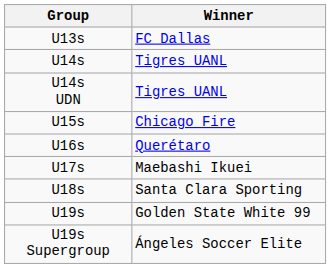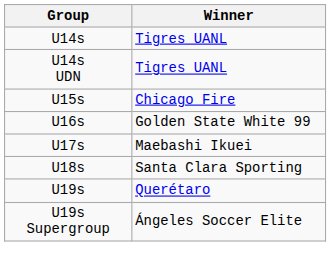 <table class="wikitable" style="font-size: 100%; text-align: center; width: 19%;">
 <tr>
 <th width=5%>Group</th>
 <th width=15%>Winner</th>
-</tr>
-<tr>
-<td>U13s</td>
-<td align=left> <a href='#'>FC Dallas</a></td>
 </tr>
 <tr>
 <td>U14s</td>
 <td align=left> <a href='#'>Tigres UANL</a></td>
 </tr>
 <tr>
 <td>U14s <br> UDN</td>
 <td align=left> <a href='#'>Tigres UANL</a></td>
 </tr>
 <tr>
 <td>U15s</td>
 <td align=left> <a href='#'>Chicago Fire</a></td>
 </tr>
 <tr>
 <td>U16s</td>
-<td align=left> <a href='#'>Querétaro</a></td>
+<td align=left> Golden State White 99</td>
 </tr>
 <tr>
 <td>U17s</td>
 <td align=left> Maebashi Ikuei</td>
 </tr>
 <tr>
 <td>U18s</td>
 <td align=left> Santa Clara Sporting</td>
 </tr>
 <tr>
 <td>U19s</td>
-<td align=left> Golden State White 99</td>
+<td align=left> <a href='#'>Querétaro</a></td>
 </tr>
 <tr>
 <td>U19s <br> Supergroup</td>
 <td align=left> Ángeles Soccer Elite</td>
 </tr>
 </table>
